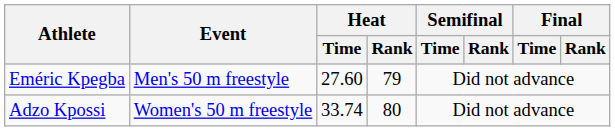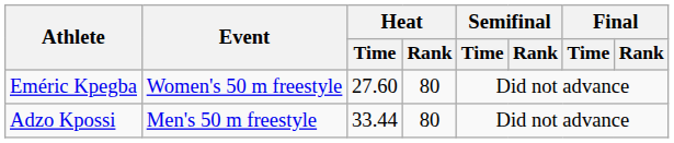 <table class=wikitable style="font-size:90%">
 <tr>
 <th rowspan="2">Athlete</th>
 <th rowspan="2">Event</th>
 <th colspan="2">Heat</th>
 <th colspan="2">Semifinal</th>
 <th colspan="2">Final</th>
 </tr>
 <tr style="font-size:95%">
 <th>Time</th>
 <th>Rank</th>
 <th>Time</th>
 <th>Rank</th>
 <th>Time</th>
 <th>Rank</th>
 </tr>
 <tr align=center>
 <td align=left><a href='#'>Eméric Kpegba</a></td>
-<td align=left><a href='#'>Men's 50 m freestyle</a></td>
+<td align=left><a href='#'>Women's 50 m freestyle</a></td>
 <td>27.60</td>
-<td>79</td>
+<td>80</td>
 <td colspan=4>Did not advance</td>
 </tr>
 <tr align=center>
 <td align=left><a href='#'>Adzo Kpossi</a></td>
-<td align=left><a href='#'>Women's 50 m freestyle</a></td>
-<td>33.74</td>
+<td align=left><a href='#'>Men's 50 m freestyle</a></td>
+<td>33.44</td>
 <td>80</td>
 <td colspan=4>Did not advance</td>
 </tr>
 </table>
